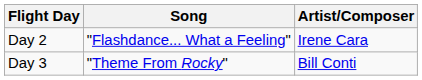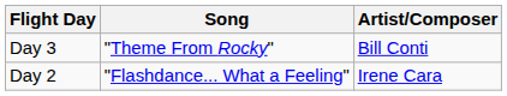 <table class="wikitable">
 <tr>
 <th>Flight Day</th>
 <th>Song</th>
 <th>Artist/Composer</th>
 </tr>
 <tr>
+<td>Day 3</td>
+<td>"<a href='#'>Theme From <em>Rocky</em></a>"</td>
+<td><a href='#'>Bill Conti</a></td>
+</tr>
+<tr>
 <td>Day 2</td>
 <td>"<a href='#'>Flashdance... What a Feeling</a>"</td>
 <td><a href='#'>Irene Cara</a></td>
 </tr>
-<tr>
-<td>Day 3</td>
-<td>"<a href='#'>Theme From <em>Rocky</em></a>"</td>
-<td><a href='#'>Bill Conti</a></td>
-</tr>
 </table>
